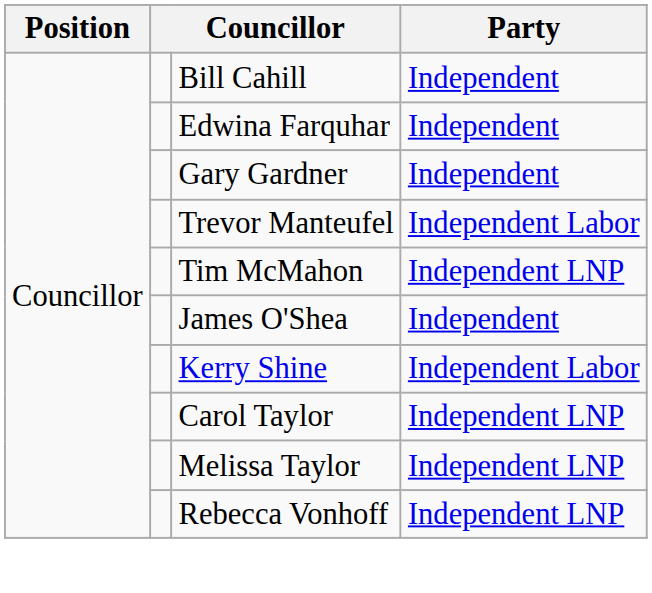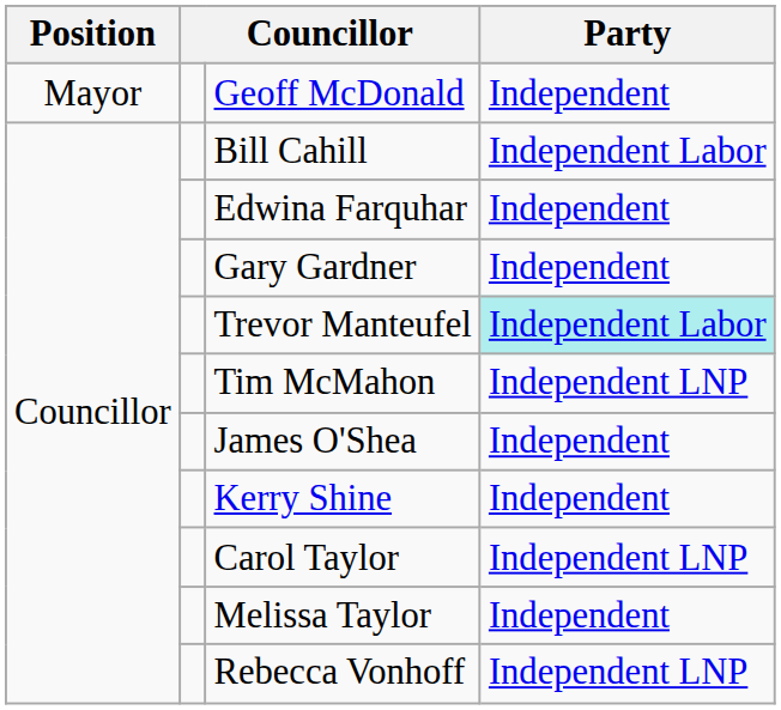 <table class="wikitable">
 <tr>
 <th>Position</th>
 <th colspan="2">Councillor</th>
 <th>Party</th>
 </tr>
 <tr>
+<td align="center">Mayor</td>
+<td> </td>
+<td><a href='#'>Geoff McDonald</a></td>
+<td><a href='#'>Independent</a></td>
+</tr>
+<tr>
 <td rowspan="10"; align="center">Councillor</td>
 <td> </td>
 <td>Bill Cahill</td>
-<td><a href='#'>Independent</a></td>
+<td><a href='#'>Independent Labor</a></td>
 </tr>
 <tr>
 <td> </td>
 <td>Edwina Farquhar</td>
 <td><a href='#'>Independent</a></td>
 </tr>
 <tr>
 <td> </td>
 <td>Gary Gardner</td>
 <td><a href='#'>Independent</a></td>
 </tr>
 <tr>
 <td> </td>
 <td>Trevor Manteufel</td>
-<td><a href='#'>Independent Labor</a></td>
+<td style="background: paleturquoise;"><a href='#'>Independent Labor</a></td>
 </tr>
 <tr>
 <td> </td>
 <td>Tim McMahon</td>
 <td><a href='#'>Independent LNP</a></td>
 </tr>
 <tr>
 <td> </td>
 <td>James O'Shea</td>
 <td><a href='#'>Independent</a></td>
 </tr>
 <tr>
 <td> </td>
 <td><a href='#'>Kerry Shine</a></td>
-<td><a href='#'>Independent Labor</a></td>
+<td><a href='#'>Independent</a></td>
 </tr>
 <tr>
 <td> </td>
 <td>Carol Taylor</td>
 <td><a href='#'>Independent LNP</a></td>
 </tr>
 <tr>
 <td> </td>
 <td>Melissa Taylor</td>
-<td><a href='#'>Independent LNP</a></td>
+<td><a href='#'>Independent</a></td>
 </tr>
 <tr>
 <td> </td>
 <td>Rebecca Vonhoff</td>
 <td><a href='#'>Independent LNP</a></td>
 </tr>
 </table>
